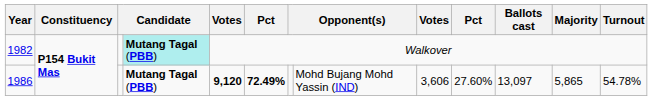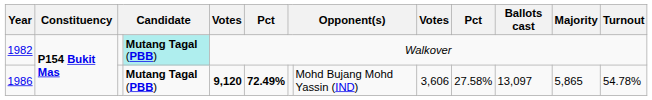 <table class="wikitable" style="margin:0.5em ; font-size:95%">
 <tr>
 <th>Year</th>
 <th>Constituency</th>
 <th colspan=2>Candidate</th>
 <th>Votes</th>
 <th>Pct</th>
 <th colspan=2>Opponent(s)</th>
 <th>Votes</th>
 <th>Pct</th>
 <th>Ballots cast</th>
 <th>Majority</th>
 <th>Turnout</th>
 </tr>
 <tr>
 <td><a href='#'>1982</a></td>
 <td rowspan="2"><strong>P154 <a href='#'>Bukit Mas</a></strong></td>
 <td></td>
 <td style="background: paleturquoise;"><strong>Mutang Tagal</strong> (<a href='#'><strong>PBB</strong></a>)</td>
 <td colspan="9" align="center"><em>Walkover</em></td>
 </tr>
 <tr>
 <td><a href='#'>1986</a></td>
 <td></td>
 <td><strong>Mutang Tagal</strong> (<a href='#'><strong>PBB</strong></a>)</td>
 <td align=right><strong>9,120</strong></td>
 <td><strong>72.49%</strong></td>
 <td></td>
 <td>Mohd Bujang Mohd Yassin (<a href='#'>IND</a>)</td>
 <td align=right>3,606</td>
-<td>27.60%</td>
+<td>27.58%</td>
 <td>13,097</td>
 <td>5,865</td>
 <td>54.78%</td>
 </tr>
 </table>
